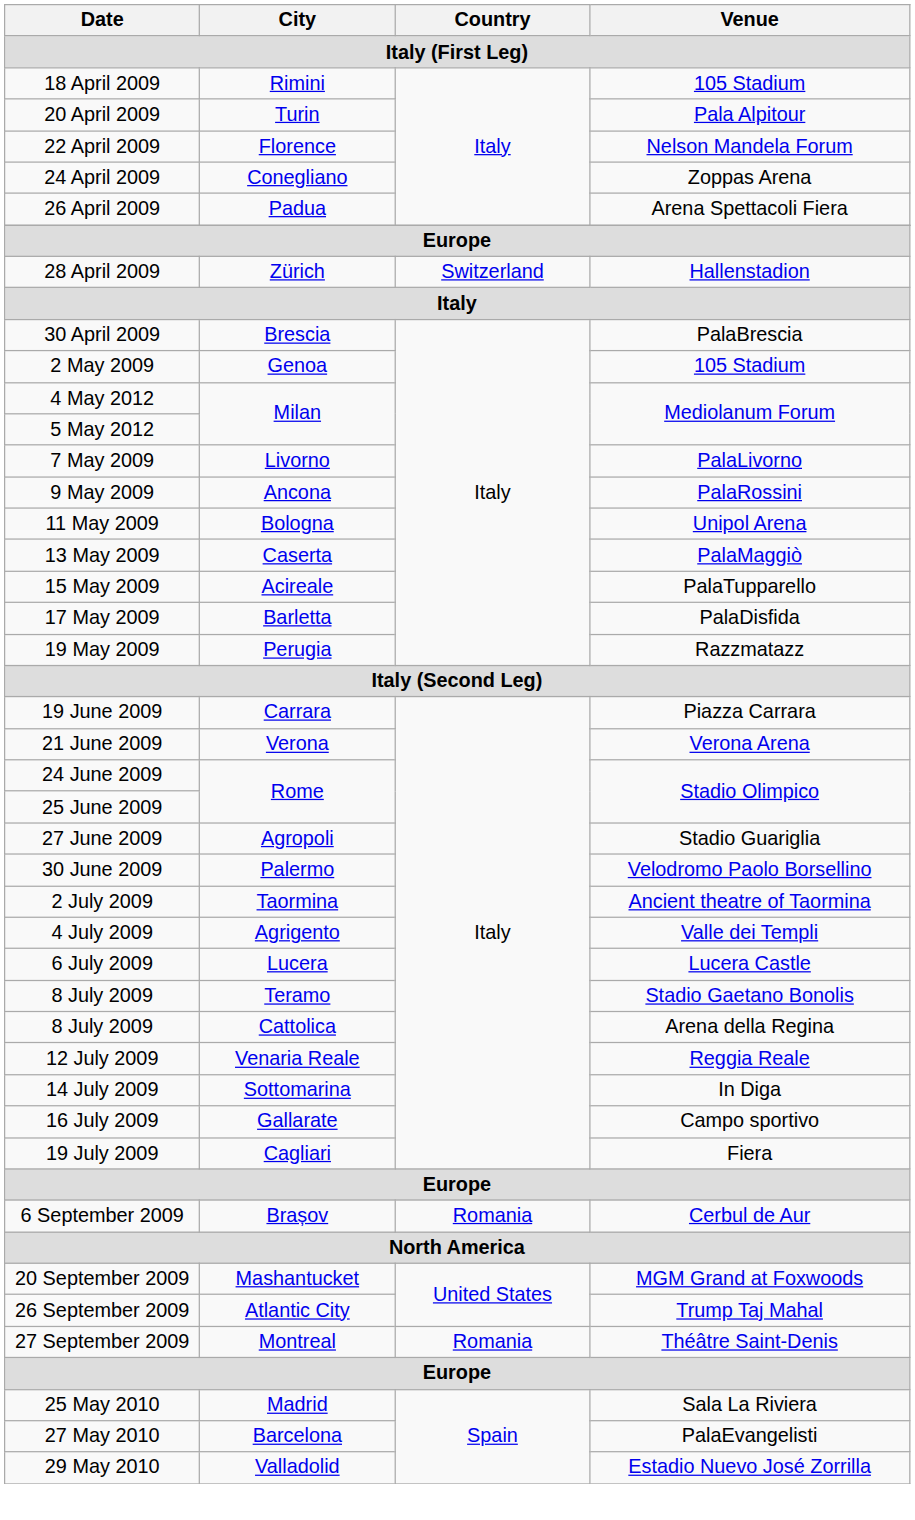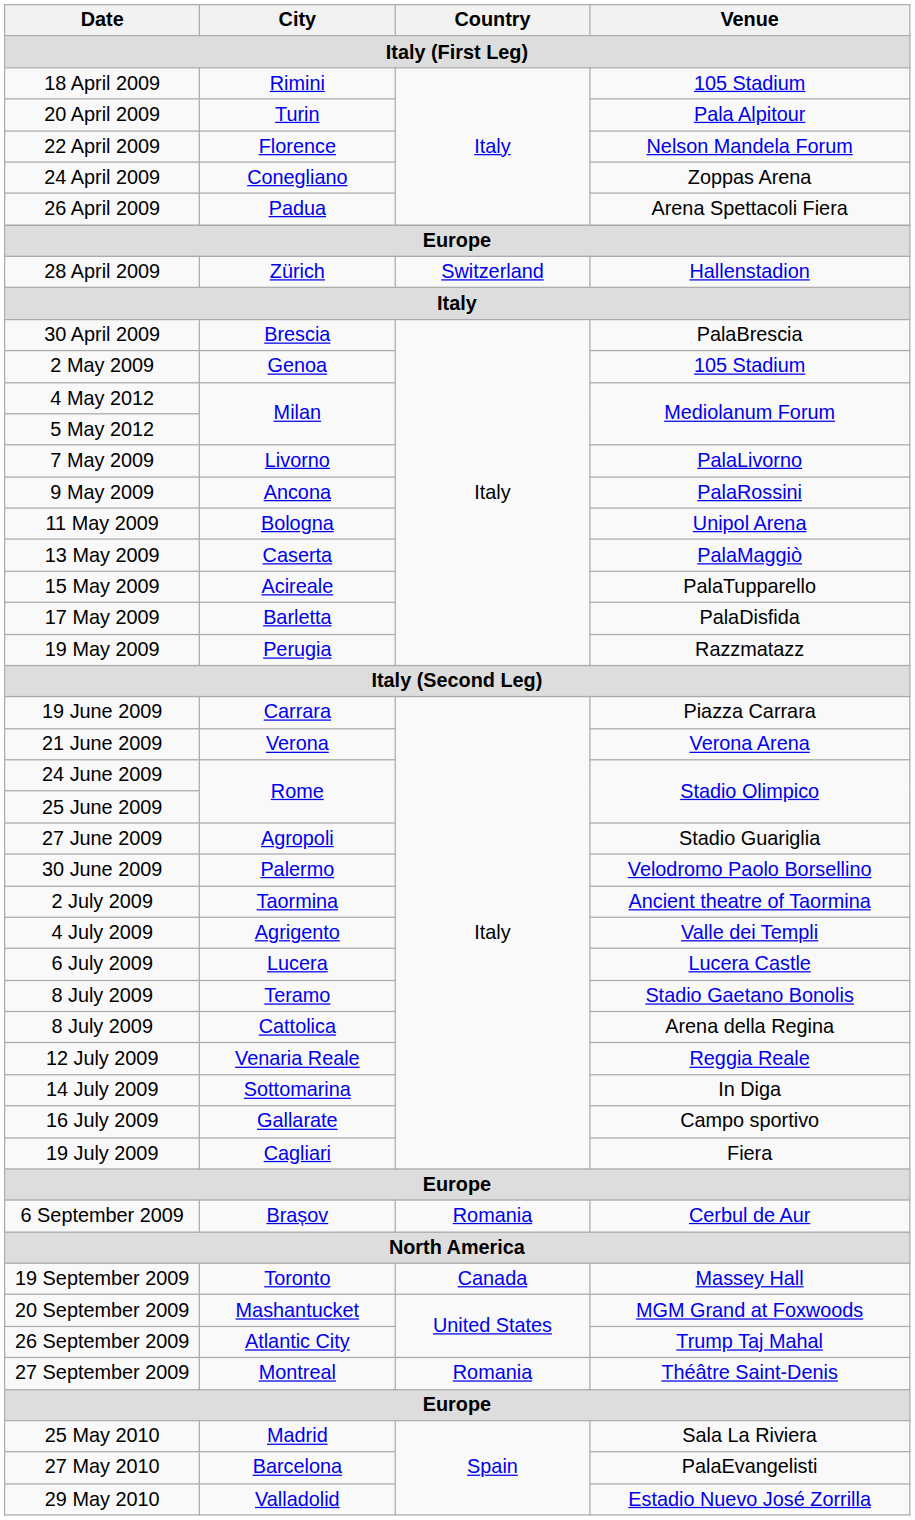 <table class="wikitable" style="text-align:center;">
 <tr>
 <th width="150">Date</th>
 <th width="150">City</th>
 <th width="150">Country</th>
 <th width="250">Venue</th>
 </tr>
 <tr style="background:#ddd;">
 <td colspan="4"><strong>Italy (First Leg)</strong></td>
 </tr>
 <tr>
 <td>18 April 2009</td>
 <td><a href='#'>Rimini</a></td>
 <td rowspan="5"><a href='#'>Italy</a></td>
 <td><a href='#'>105 Stadium</a></td>
 </tr>
 <tr>
 <td>20 April 2009</td>
 <td><a href='#'>Turin</a></td>
 <td><a href='#'>Pala Alpitour</a></td>
 </tr>
 <tr>
 <td>22 April 2009</td>
 <td><a href='#'>Florence</a></td>
 <td><a href='#'>Nelson Mandela Forum</a></td>
 </tr>
 <tr>
 <td>24 April 2009</td>
 <td><a href='#'>Conegliano</a></td>
 <td>Zoppas Arena</td>
 </tr>
 <tr>
 <td>26 April 2009</td>
 <td><a href='#'>Padua</a></td>
 <td>Arena Spettacoli Fiera</td>
 </tr>
 <tr>
 </tr>
 <tr style="background:#ddd;">
 <td colspan="4"><strong>Europe</strong></td>
 </tr>
 <tr>
 <td>28 April 2009</td>
 <td><a href='#'>Zürich</a></td>
 <td><a href='#'>Switzerland</a></td>
 <td><a href='#'>Hallenstadion</a></td>
 </tr>
 <tr style="background:#ddd;">
 <td colspan="4"><strong>Italy</strong></td>
 </tr>
 <tr>
 <td>30 April 2009</td>
 <td><a href='#'>Brescia</a></td>
 <td rowspan="11">Italy</td>
 <td>PalaBrescia</td>
 </tr>
 <tr>
 <td>2 May 2009</td>
 <td><a href='#'>Genoa</a></td>
 <td><a href='#'>105 Stadium</a></td>
 </tr>
 <tr>
 <td>4 May 2012</td>
 <td rowspan="2"><a href='#'>Milan</a></td>
 <td rowspan="2"><a href='#'>Mediolanum Forum</a></td>
 </tr>
 <tr>
 <td>5 May 2012</td>
 </tr>
 <tr>
 <td>7 May 2009</td>
 <td><a href='#'>Livorno</a></td>
 <td><a href='#'>PalaLivorno</a></td>
 </tr>
 <tr>
 <td>9 May 2009</td>
 <td><a href='#'>Ancona</a></td>
 <td><a href='#'>PalaRossini</a></td>
 </tr>
 <tr>
 <td>11 May 2009</td>
 <td><a href='#'>Bologna</a></td>
 <td><a href='#'>Unipol Arena</a></td>
 </tr>
 <tr>
 <td>13 May 2009</td>
 <td><a href='#'>Caserta</a></td>
 <td><a href='#'>PalaMaggiò</a></td>
 </tr>
 <tr>
 <td>15 May 2009</td>
 <td><a href='#'>Acireale</a></td>
 <td>PalaTupparello</td>
 </tr>
 <tr>
 <td>17 May 2009</td>
 <td><a href='#'>Barletta</a></td>
 <td>PalaDisfida</td>
 </tr>
 <tr>
 <td>19 May 2009</td>
 <td><a href='#'>Perugia</a></td>
 <td>Razzmatazz</td>
 </tr>
 <tr style="background:#ddd;">
 <td colspan="4"><strong>Italy (Second Leg)</strong></td>
 </tr>
 <tr>
 <td>19 June 2009</td>
 <td><a href='#'>Carrara</a></td>
 <td rowspan="15">Italy</td>
 <td>Piazza Carrara</td>
 </tr>
 <tr>
 <td>21 June 2009</td>
 <td><a href='#'>Verona</a></td>
 <td><a href='#'>Verona Arena</a></td>
 </tr>
 <tr>
 <td>24 June 2009</td>
 <td rowspan="2"><a href='#'>Rome</a></td>
 <td rowspan="2"><a href='#'>Stadio Olimpico</a></td>
 </tr>
 <tr>
 <td>25 June 2009</td>
 </tr>
 <tr>
 <td>27 June 2009</td>
 <td><a href='#'>Agropoli</a></td>
 <td>Stadio Guariglia</td>
 </tr>
 <tr>
 <td>30 June 2009</td>
 <td><a href='#'>Palermo</a></td>
 <td><a href='#'>Velodromo Paolo Borsellino</a></td>
 </tr>
 <tr>
 <td>2 July 2009</td>
 <td><a href='#'>Taormina</a></td>
 <td><a href='#'>Ancient theatre of Taormina</a></td>
 </tr>
 <tr>
 <td>4 July 2009</td>
 <td><a href='#'>Agrigento</a></td>
 <td><a href='#'>Valle dei Templi</a></td>
 </tr>
 <tr>
 <td>6 July 2009</td>
 <td><a href='#'>Lucera</a></td>
 <td><a href='#'>Lucera Castle</a></td>
 </tr>
 <tr>
 <td>8 July 2009</td>
 <td><a href='#'>Teramo</a></td>
 <td><a href='#'>Stadio Gaetano Bonolis</a></td>
 </tr>
 <tr>
 <td>8 July 2009</td>
 <td><a href='#'>Cattolica</a></td>
 <td>Arena della Regina</td>
 </tr>
 <tr>
 <td>12 July 2009</td>
 <td><a href='#'>Venaria Reale</a></td>
 <td><a href='#'>Reggia Reale</a></td>
 </tr>
 <tr>
 <td>14 July 2009</td>
 <td><a href='#'>Sottomarina</a></td>
 <td>In Diga</td>
 </tr>
 <tr>
 <td>16 July 2009</td>
 <td><a href='#'>Gallarate</a></td>
 <td>Campo sportivo</td>
 </tr>
 <tr>
 <td>19 July 2009</td>
 <td><a href='#'>Cagliari</a></td>
 <td>Fiera</td>
 </tr>
 <tr style="background:#ddd;">
 <td colspan="4"><strong>Europe</strong></td>
 </tr>
 <tr>
 <td>6 September 2009</td>
 <td><a href='#'>Brașov</a></td>
 <td><a href='#'>Romania</a></td>
 <td><a href='#'>Cerbul de Aur</a></td>
 </tr>
 <tr style="background:#ddd;">
 <td colspan="4"><strong>North America</strong></td>
 </tr>
 <tr>
+<td>19 September 2009</td>
+<td><a href='#'>Toronto</a></td>
+<td><a href='#'>Canada</a></td>
+<td><a href='#'>Massey Hall</a></td>
+</tr>
+<tr>
 <td>20 September 2009</td>
 <td><a href='#'>Mashantucket</a></td>
 <td rowspan="2"><a href='#'>United States</a></td>
 <td><a href='#'>MGM Grand at Foxwoods</a></td>
 </tr>
 <tr>
 <td>26 September 2009</td>
 <td><a href='#'>Atlantic City</a></td>
 <td><a href='#'>Trump Taj Mahal</a></td>
 </tr>
 <tr>
 <td>27 September 2009</td>
 <td><a href='#'>Montreal</a></td>
 <td><a href='#'>Romania</a></td>
 <td><a href='#'>Théâtre Saint-Denis</a></td>
 </tr>
 <tr style="background:#ddd;">
 <td colspan="4"><strong>Europe</strong></td>
 </tr>
 <tr>
 <td>25 May 2010</td>
 <td><a href='#'>Madrid</a></td>
 <td rowspan="3"><a href='#'>Spain</a></td>
 <td>Sala La Riviera</td>
 </tr>
 <tr>
 <td>27 May 2010</td>
 <td><a href='#'>Barcelona</a></td>
 <td>PalaEvangelisti</td>
 </tr>
 <tr>
 <td>29 May 2010</td>
 <td><a href='#'>Valladolid</a></td>
 <td><a href='#'>Estadio Nuevo José Zorrilla</a></td>
 </tr>
 </table>
